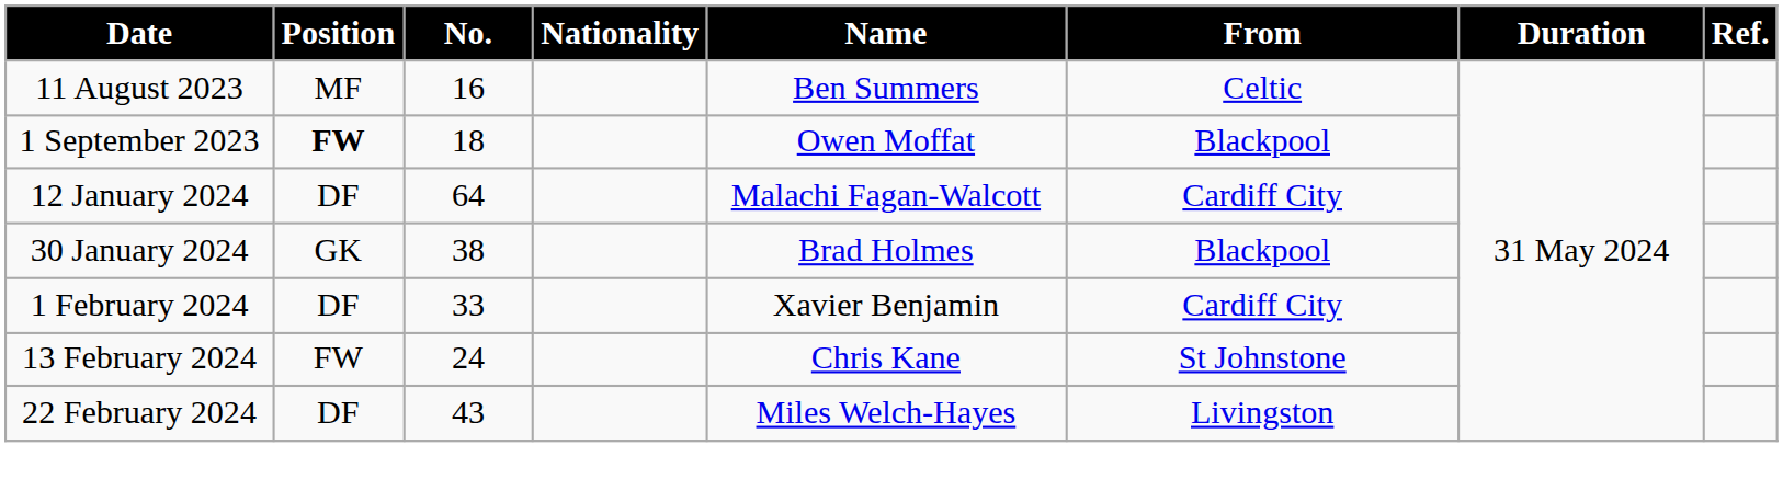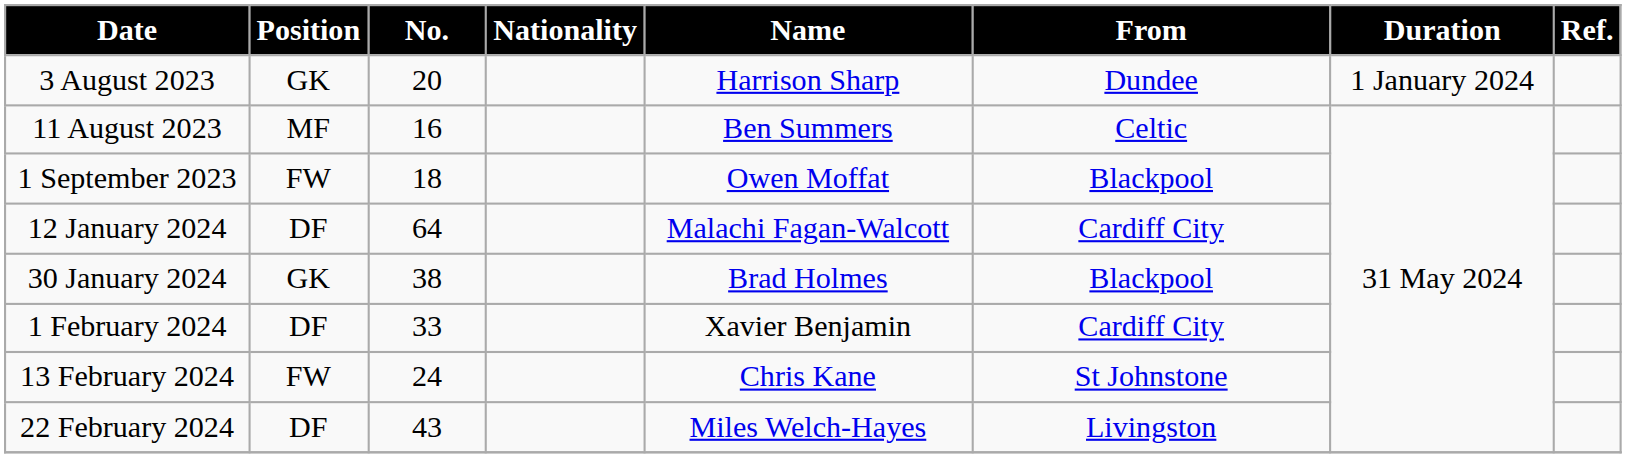 <table class="wikitable"  style="text-align:center; font-size:90%; ">
 <tr>
 <th style="background:#000000; color:white; width:110px;">Date</th>
 <th style="background:#000000; color:white; width:50px;">Position</th>
 <th style="background:#000000; color:white; width:50px;">No.</th>
 <th style="background:#000000; color:white; width:50px;">Nationality</th>
 <th style="background:#000000; color:white; width:150px;">Name</th>
 <th style="background:#000000; color:white; width:165px;">From</th>
 <th style="background:#000000; color:white; width:100px;">Duration</th>
 <th style="background:#000000; color:white; width:25px;">Ref.</th>
+</tr>
+<tr>
+<td>3 August 2023</td>
+<td>GK</td>
+<td>20</td>
+<td></td>
+<td><a href='#'>Harrison Sharp</a></td>
+<td><a href='#'>Dundee</a></td>
+<td>1 January 2024</td>
+<td></td>
 </tr>
 <tr>
 <td>11 August 2023</td>
 <td>MF</td>
 <td>16</td>
 <td></td>
 <td><a href='#'>Ben Summers</a></td>
 <td><a href='#'>Celtic</a></td>
 <td rowspan=7>31 May 2024</td>
 <td></td>
 </tr>
 <tr>
 <td>1 September 2023</td>
-<td><strong>FW</strong></td>
+<td>FW</td>
 <td>18</td>
 <td></td>
 <td><a href='#'>Owen Moffat</a></td>
 <td><a href='#'>Blackpool</a></td>
 <td></td>
 </tr>
 <tr>
 <td>12 January 2024</td>
 <td>DF</td>
 <td>64</td>
 <td></td>
 <td><a href='#'>Malachi Fagan-Walcott</a></td>
 <td><a href='#'>Cardiff City</a></td>
 <td></td>
 </tr>
 <tr>
 <td>30 January 2024</td>
 <td>GK</td>
 <td>38</td>
 <td></td>
 <td><a href='#'>Brad Holmes</a></td>
 <td><a href='#'>Blackpool</a></td>
 <td></td>
 </tr>
 <tr>
 <td>1 February 2024</td>
 <td>DF</td>
 <td>33</td>
 <td></td>
 <td>Xavier Benjamin</td>
 <td><a href='#'>Cardiff City</a></td>
 <td></td>
 </tr>
 <tr>
 <td>13 February 2024</td>
 <td>FW</td>
 <td>24</td>
 <td></td>
 <td><a href='#'>Chris Kane</a></td>
 <td><a href='#'>St Johnstone</a></td>
 <td></td>
 </tr>
 <tr>
 <td>22 February 2024</td>
 <td>DF</td>
 <td>43</td>
 <td></td>
 <td><a href='#'>Miles Welch-Hayes</a></td>
 <td><a href='#'>Livingston</a></td>
 <td></td>
 </tr>
 <tr>
 </tr>
 </table>
